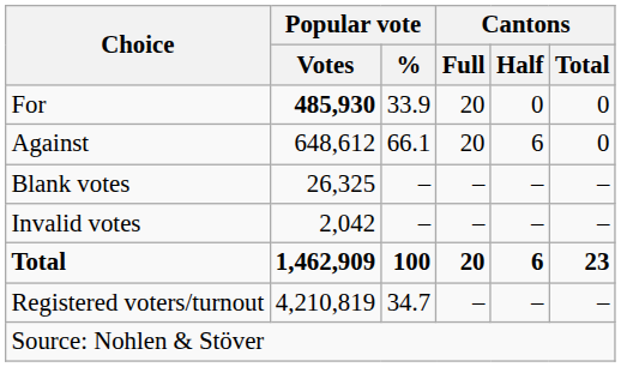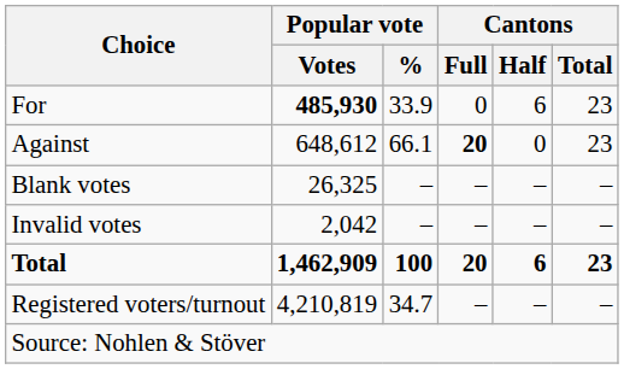 <table class=wikitable style=text-align:right>
 <tr>
 <th rowspan=2>Choice</th>
 <th colspan=2>Popular vote</th>
 <th colspan=3>Cantons</th>
 </tr>
 <tr>
 <th>Votes</th>
 <th>%</th>
 <th>Full</th>
 <th>Half</th>
 <th>Total</th>
 </tr>
 <tr>
 <td align=left>For</td>
 <td><strong>485,930</strong></td>
 <td>33.9</td>
-<td>20</td>
 <td>0</td>
-<td>0</td>
+<td>6</td>
+<td>23</td>
 </tr>
 <tr>
 <td align=left>Against</td>
 <td>648,612</td>
 <td>66.1</td>
-<td>20</td>
-<td>6</td>
+<td><strong>20</strong></td>
 <td>0</td>
+<td>23</td>
 </tr>
 <tr>
 <td align=left>Blank votes</td>
 <td>26,325</td>
 <td>–</td>
 <td>–</td>
 <td>–</td>
 <td>–</td>
 </tr>
 <tr>
 <td align=left>Invalid votes</td>
 <td>2,042</td>
 <td>–</td>
 <td>–</td>
 <td>–</td>
 <td>–</td>
 </tr>
 <tr>
 <td align=left><strong>Total</strong></td>
 <td><strong>1,462,909</strong></td>
 <td><strong>100</strong></td>
 <td><strong>20</strong></td>
 <td><strong>6</strong></td>
 <td><strong>23</strong></td>
 </tr>
 <tr>
 <td align=left>Registered voters/turnout</td>
 <td>4,210,819</td>
 <td>34.7</td>
 <td>–</td>
 <td>–</td>
 <td>–</td>
 </tr>
 <tr>
 <td align=left colspan=11>Source: Nohlen & Stöver</td>
 </tr>
 </table>
